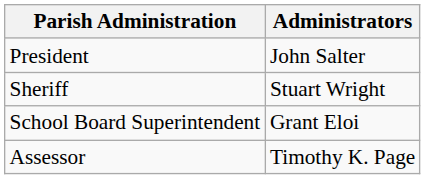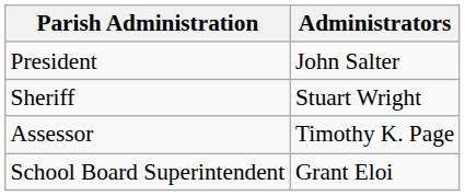 <table class="wikitable">
 <tr>
 <th>Parish Administration</th>
 <th>Administrators</th>
 </tr>
 <tr>
 <td>President</td>
 <td>John Salter</td>
 </tr>
 <tr>
 <td>Sheriff</td>
 <td>Stuart Wright</td>
 </tr>
 <tr>
+<td>Assessor</td>
+<td>Timothy K. Page</td>
+</tr>
+<tr>
 <td>School Board Superintendent</td>
 <td>Grant Eloi</td>
 </tr>
-<tr>
-<td>Assessor</td>
-<td>Timothy K. Page</td>
-</tr>
 </table>
